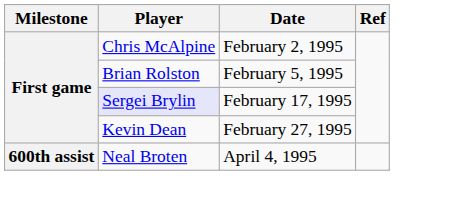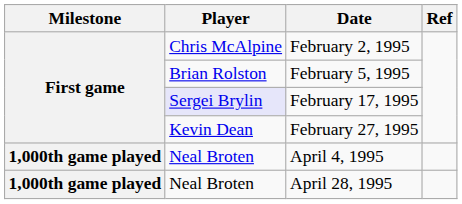 <table class="wikitable">
 <tr>
 <th scope="col">Milestone</th>
 <th scope="col">Player</th>
 <th scope="col">Date</th>
 <th scope="col">Ref</th>
 </tr>
 <tr>
 <th rowspan=4>First game</th>
 <td><a href='#'>Chris McAlpine</a></td>
 <td>February 2, 1995</td>
 <td rowspan=4></td>
 </tr>
 <tr>
 <td><a href='#'>Brian Rolston</a></td>
 <td>February 5, 1995</td>
 </tr>
 <tr>
 <td style="background: lavender;"><a href='#'>Sergei Brylin</a></td>
 <td>February 17, 1995</td>
 </tr>
 <tr>
 <td><a href='#'>Kevin Dean</a></td>
 <td>February 27, 1995</td>
 </tr>
 <tr>
-<th>600th assist</th>
+<th>1,000th game played</th>
 <td><a href='#'>Neal Broten</a></td>
 <td>April 4, 1995</td>
 <td></td>
 </tr>
+<tr>
+<th>1,000th game played</th>
+<td>Neal Broten</td>
+<td>April 28, 1995</td>
+<td></td>
+</tr>
 </table>
